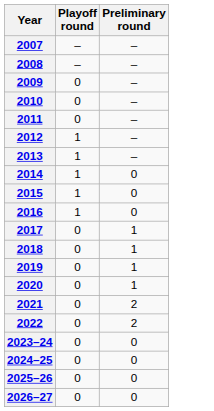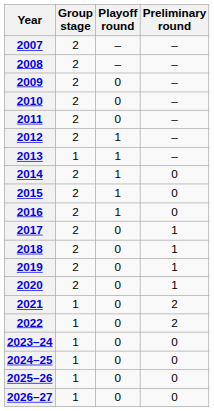 <table class="wikitable" style="text-align: center">
 <tr>
 <th>Year</th>
+<th>Group<br>stage</th>
 <th>Playoff<br>round</th>
 <th>Preliminary<br>round</th>
 </tr>
 <tr>
 <th><a href='#'>2007</a></th>
+<td>2</td>
 <td>–</td>
 <td>–</td>
 </tr>
 <tr>
 <th><a href='#'>2008</a></th>
+<td>2</td>
 <td>–</td>
 <td>–</td>
 </tr>
 <tr>
 <th><a href='#'>2009</a></th>
+<td>2</td>
 <td>0</td>
 <td>–</td>
 </tr>
 <tr>
 <th><a href='#'>2010</a></th>
+<td>2</td>
 <td>0</td>
 <td>–</td>
 </tr>
 <tr>
 <th><a href='#'>2011</a></th>
+<td>2</td>
 <td>0</td>
 <td>–</td>
 </tr>
 <tr>
 <th><a href='#'>2012</a></th>
+<td>2</td>
 <td>1</td>
 <td>–</td>
 </tr>
 <tr>
 <th><a href='#'>2013</a></th>
 <td>1</td>
+<td>1</td>
 <td>–</td>
 </tr>
 <tr>
 <th><a href='#'>2014</a></th>
+<td>2</td>
 <td>1</td>
 <td>0</td>
 </tr>
 <tr>
 <th><a href='#'>2015</a></th>
+<td>2</td>
 <td>1</td>
 <td>0</td>
 </tr>
 <tr>
 <th><a href='#'>2016</a></th>
+<td>2</td>
 <td>1</td>
 <td>0</td>
 </tr>
 <tr>
 <th><a href='#'>2017</a></th>
+<td>2</td>
 <td>0</td>
 <td>1</td>
 </tr>
 <tr>
 <th><a href='#'>2018</a></th>
+<td>2</td>
 <td>0</td>
 <td>1</td>
 </tr>
 <tr>
 <th><a href='#'>2019</a></th>
+<td>2</td>
 <td>0</td>
 <td>1</td>
 </tr>
 <tr>
 <th><a href='#'>2020</a></th>
+<td>2</td>
 <td>0</td>
 <td>1</td>
 </tr>
 <tr>
 <th><a href='#'>2021</a></th>
+<td>1</td>
 <td>0</td>
 <td>2</td>
 </tr>
 <tr>
 <th><a href='#'>2022</a></th>
+<td>1</td>
 <td>0</td>
 <td>2</td>
 </tr>
 <tr>
 <th><a href='#'>2023–24</a></th>
+<td>1</td>
 <td>0</td>
 <td>0</td>
 </tr>
 <tr>
 <th><a href='#'>2024–25</a></th>
+<td>1</td>
 <td>0</td>
 <td>0</td>
 </tr>
 <tr>
 <th><a href='#'>2025–26</a></th>
+<td>1</td>
 <td>0</td>
 <td>0</td>
 </tr>
 <tr>
 <th><a href='#'>2026–27</a></th>
+<td>1</td>
 <td>0</td>
 <td>0</td>
 </tr>
 </table>
